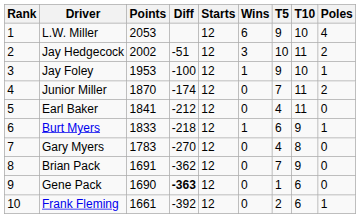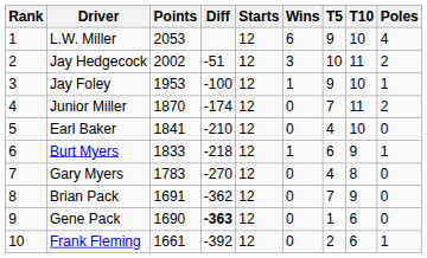 <table class="wikitable">
 <tr>
 <th>Rank</th>
 <th>Driver</th>
 <th>Points</th>
 <th>Diff</th>
 <th>Starts</th>
 <th>Wins</th>
 <th>T5</th>
 <th>T10</th>
 <th>Poles</th>
 </tr>
 <tr>
 <td>1</td>
 <td>L.W. Miller</td>
 <td>2053</td>
 <td></td>
 <td>12</td>
 <td>6</td>
 <td>9</td>
 <td>10</td>
 <td>4</td>
 </tr>
 <tr>
 <td>2</td>
 <td>Jay Hedgecock</td>
 <td>2002</td>
 <td>-51</td>
 <td>12</td>
 <td>3</td>
 <td>10</td>
 <td>11</td>
 <td>2</td>
 </tr>
 <tr>
 <td>3</td>
 <td>Jay Foley</td>
 <td>1953</td>
 <td>-100</td>
 <td>12</td>
 <td>1</td>
 <td>9</td>
 <td>10</td>
 <td>1</td>
 </tr>
 <tr>
 <td>4</td>
 <td>Junior Miller</td>
 <td>1870</td>
 <td>-174</td>
 <td>12</td>
 <td>0</td>
 <td>7</td>
 <td>11</td>
 <td>2</td>
 </tr>
 <tr>
 <td>5</td>
 <td>Earl Baker</td>
 <td>1841</td>
-<td>-212</td>
+<td>-210</td>
 <td>12</td>
 <td>0</td>
 <td>4</td>
-<td>11</td>
+<td>10</td>
 <td>0</td>
 </tr>
 <tr>
 <td>6</td>
 <td><a href='#'>Burt Myers</a></td>
 <td>1833</td>
 <td>-218</td>
 <td>12</td>
 <td>1</td>
 <td>6</td>
 <td>9</td>
 <td>1</td>
 </tr>
 <tr>
 <td>7</td>
 <td>Gary Myers</td>
 <td>1783</td>
 <td>-270</td>
 <td>12</td>
 <td>0</td>
 <td>4</td>
 <td>8</td>
 <td>0</td>
 </tr>
 <tr>
 <td>8</td>
 <td>Brian Pack</td>
 <td>1691</td>
 <td>-362</td>
 <td>12</td>
 <td>0</td>
 <td>7</td>
 <td>9</td>
 <td>0</td>
 </tr>
 <tr>
 <td>9</td>
 <td>Gene Pack</td>
 <td>1690</td>
 <td><strong>-363</strong></td>
 <td>12</td>
 <td>0</td>
 <td>1</td>
 <td>6</td>
 <td>0</td>
 </tr>
 <tr>
 <td>10</td>
 <td><a href='#'>Frank Fleming</a></td>
 <td>1661</td>
 <td>-392</td>
 <td>12</td>
 <td>0</td>
 <td>2</td>
 <td>6</td>
 <td>1</td>
 </tr>
 </table>
